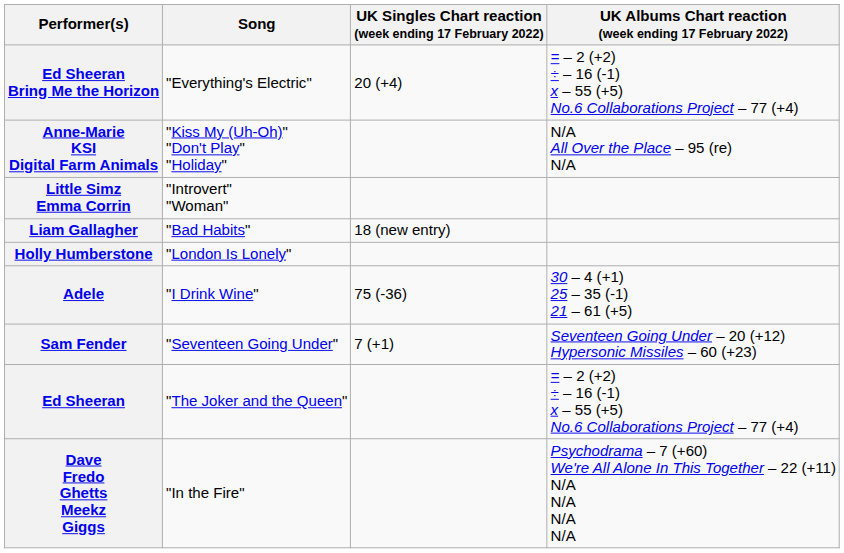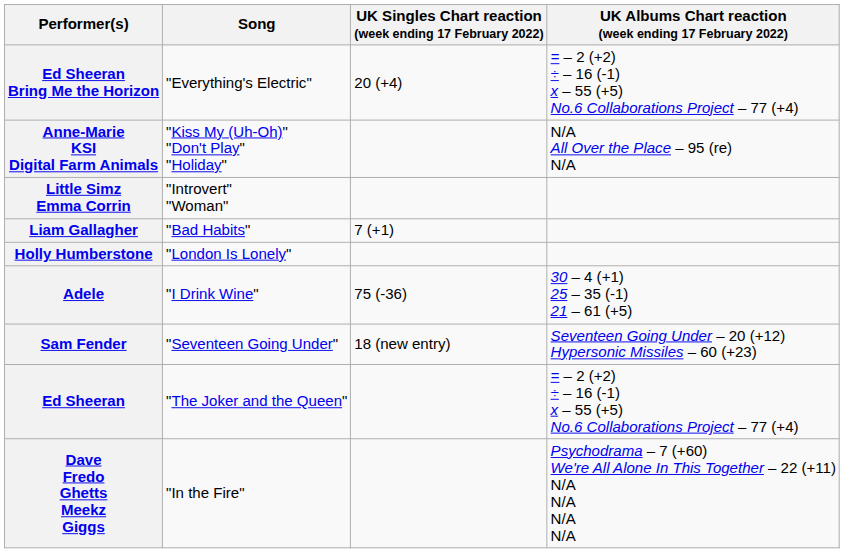 <table class="wikitable plainrowheaders">
 <tr>
 <th scope="col">Performer(s)</th>
 <th scope="col">Song</th>
 <th>UK Singles Chart reaction<br><small>(week ending 17 February 2022)</small></th>
 <th>UK Albums Chart reaction<br><small>(week ending 17 February 2022)</small></th>
 </tr>
 <tr>
 <th scope="row"><a href='#'>Ed Sheeran</a><br><a href='#'>Bring Me the Horizon</a></th>
 <td>"Everything's Electric"</td>
 <td>20 (+4)</td>
 <td><em><a href='#'>=</a></em> – 2 (+2)<br><em><a href='#'>÷</a></em> – 16 (-1)<br><em><a href='#'>x</a></em> – 55 (+5)<br><em><a href='#'>No.6 Collaborations Project</a></em> – 77 (+4)</td>
 </tr>
 <tr>
 <th scope="row"><a href='#'>Anne-Marie</a><br><a href='#'>KSI</a><br><a href='#'>Digital Farm Animals</a></th>
 <td>"<a href='#'>Kiss My (Uh-Oh)</a>"<br>"<a href='#'>Don't Play</a>"<br>"<a href='#'>Holiday</a>"</td>
 <td></td>
 <td>N/A<br><em><a href='#'>All Over the Place</a></em> – 95 (re)<br>N/A</td>
 </tr>
 <tr>
 <th scope="row"><a href='#'>Little Simz</a> <br> <a href='#'>Emma Corrin</a></th>
 <td>"Introvert"<br>"Woman"</td>
 <td></td>
 <td></td>
 </tr>
 <tr>
 <th scope="row"><a href='#'>Liam Gallagher</a></th>
 <td>"<a href='#'>Bad Habits</a>"</td>
-<td>18 (new entry)</td>
+<td>7 (+1)</td>
 <td></td>
 </tr>
 <tr>
 <th scope="row"><a href='#'>Holly Humberstone</a></th>
 <td>"<a href='#'>London Is Lonely</a>"</td>
 <td></td>
 <td></td>
 </tr>
 <tr>
 <th scope="row"><a href='#'>Adele</a></th>
 <td>"<a href='#'>I Drink Wine</a>"</td>
 <td>75 (-36)</td>
 <td><em><a href='#'>30</a></em> – 4 (+1)<br><em><a href='#'>25</a></em> – 35 (-1)<br><em><a href='#'>21</a></em> – 61 (+5)</td>
 </tr>
 <tr>
 <th scope="row"><a href='#'>Sam Fender</a></th>
 <td>"<a href='#'>Seventeen Going Under</a>"</td>
-<td>7 (+1)</td>
+<td>18 (new entry)</td>
 <td><em><a href='#'>Seventeen Going Under</a></em> – 20 (+12)<br><em><a href='#'>Hypersonic Missiles</a></em> – 60 (+23)</td>
 </tr>
 <tr>
 <th scope="row"><a href='#'>Ed Sheeran</a></th>
 <td>"<a href='#'>The Joker and the Queen</a>"</td>
 <td></td>
 <td><em><a href='#'>=</a></em> – 2 (+2)<br><em><a href='#'>÷</a></em> – 16 (-1)<br><em><a href='#'>x</a></em> – 55 (+5)<br><em><a href='#'>No.6 Collaborations Project</a></em> – 77 (+4)</td>
 </tr>
 <tr>
 <th scope="row"><a href='#'>Dave</a><br><a href='#'>Fredo</a><br><a href='#'>Ghetts</a><br><a href='#'>Meekz</a><br><a href='#'>Giggs</a></th>
 <td>"In the Fire"</td>
 <td></td>
 <td><em><a href='#'>Psychodrama</a></em> – 7 (+60)<br><em><a href='#'>We're All Alone In This Together</a></em> – 22 (+11)<br>N/A<br>N/A<br>N/A<br>N/A</td>
 </tr>
 </table>
